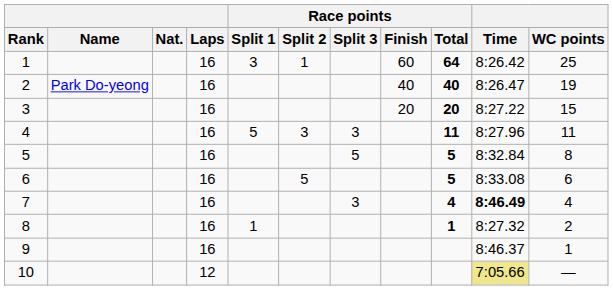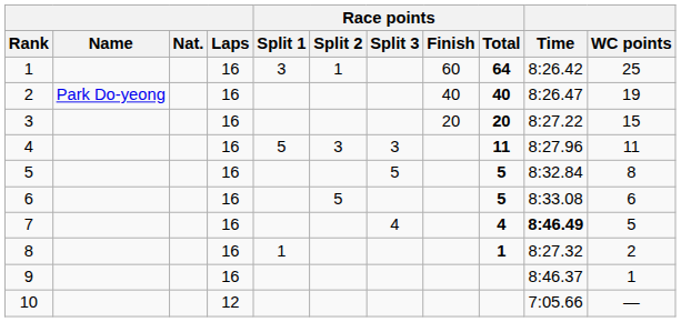 <table class="wikitable sortable" style="text-align:center">
 <tr>
 <th colspan=4></th>
 <th colspan=5>Race points</th>
 <th colspan=2></th>
 </tr>
 <tr>
 <th>Rank</th>
 <th>Name</th>
 <th>Nat.</th>
 <th>Laps</th>
 <th>Split 1</th>
 <th>Split 2</th>
 <th>Split 3</th>
 <th>Finish</th>
 <th>Total</th>
 <th>Time</th>
 <th>WC points</th>
 </tr>
 <tr>
 <td>1</td>
 <td align=left></td>
 <td></td>
 <td>16</td>
 <td>3</td>
 <td>1</td>
 <td></td>
 <td>60</td>
 <td><strong>64</strong></td>
 <td>8:26.42</td>
 <td>25</td>
 </tr>
 <tr>
 <td>2</td>
 <td align=left><a href='#'>Park Do-yeong</a></td>
 <td></td>
 <td>16</td>
 <td></td>
 <td></td>
 <td></td>
 <td>40</td>
 <td><strong>40</strong></td>
 <td>8:26.47</td>
 <td>19</td>
 </tr>
 <tr>
 <td>3</td>
 <td align=left></td>
 <td></td>
 <td>16</td>
 <td></td>
 <td></td>
 <td></td>
 <td>20</td>
 <td><strong>20</strong></td>
 <td>8:27.22</td>
 <td>15</td>
 </tr>
 <tr>
 <td>4</td>
 <td align=left></td>
 <td></td>
 <td>16</td>
 <td>5</td>
 <td>3</td>
 <td>3</td>
 <td></td>
 <td><strong>11</strong></td>
 <td>8:27.96</td>
 <td>11</td>
 </tr>
 <tr>
 <td>5</td>
 <td align=left></td>
 <td></td>
 <td>16</td>
 <td></td>
 <td></td>
 <td>5</td>
 <td></td>
 <td><strong>5</strong></td>
 <td>8:32.84</td>
 <td>8</td>
 </tr>
 <tr>
 <td>6</td>
 <td align=left></td>
 <td></td>
 <td>16</td>
 <td></td>
 <td>5</td>
 <td></td>
 <td></td>
 <td><strong>5</strong></td>
 <td>8:33.08</td>
 <td>6</td>
 </tr>
 <tr>
 <td>7</td>
 <td align=left></td>
 <td></td>
 <td>16</td>
 <td></td>
 <td></td>
-<td>3</td>
+<td>4</td>
 <td></td>
 <td><strong>4</strong></td>
 <td><strong>8:46.49</strong></td>
-<td>4</td>
+<td>5</td>
 </tr>
 <tr>
 <td>8</td>
 <td align=left></td>
 <td></td>
 <td>16</td>
 <td>1</td>
 <td></td>
 <td></td>
 <td></td>
 <td><strong>1</strong></td>
 <td>8:27.32</td>
 <td>2</td>
 </tr>
 <tr>
 <td>9</td>
 <td align=left></td>
 <td></td>
 <td>16</td>
 <td></td>
 <td></td>
 <td></td>
 <td></td>
 <td></td>
 <td>8:46.37</td>
 <td>1</td>
 </tr>
 <tr>
 <td>10</td>
 <td align=left></td>
 <td></td>
 <td>12</td>
 <td></td>
 <td></td>
 <td></td>
 <td></td>
 <td></td>
-<td style="background: khaki;">7:05.66</td>
+<td>7:05.66</td>
 <td>—</td>
 </tr>
 </table>
